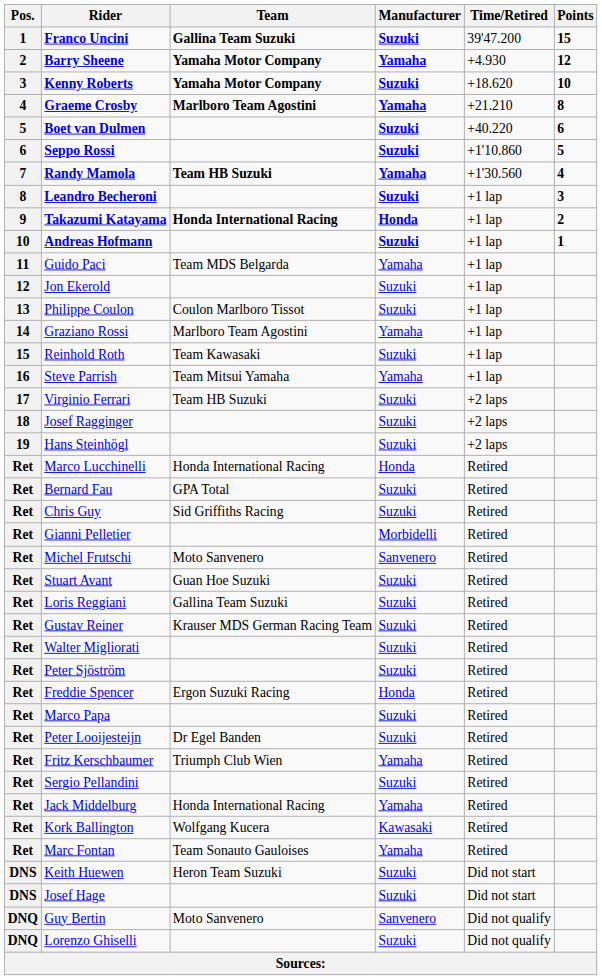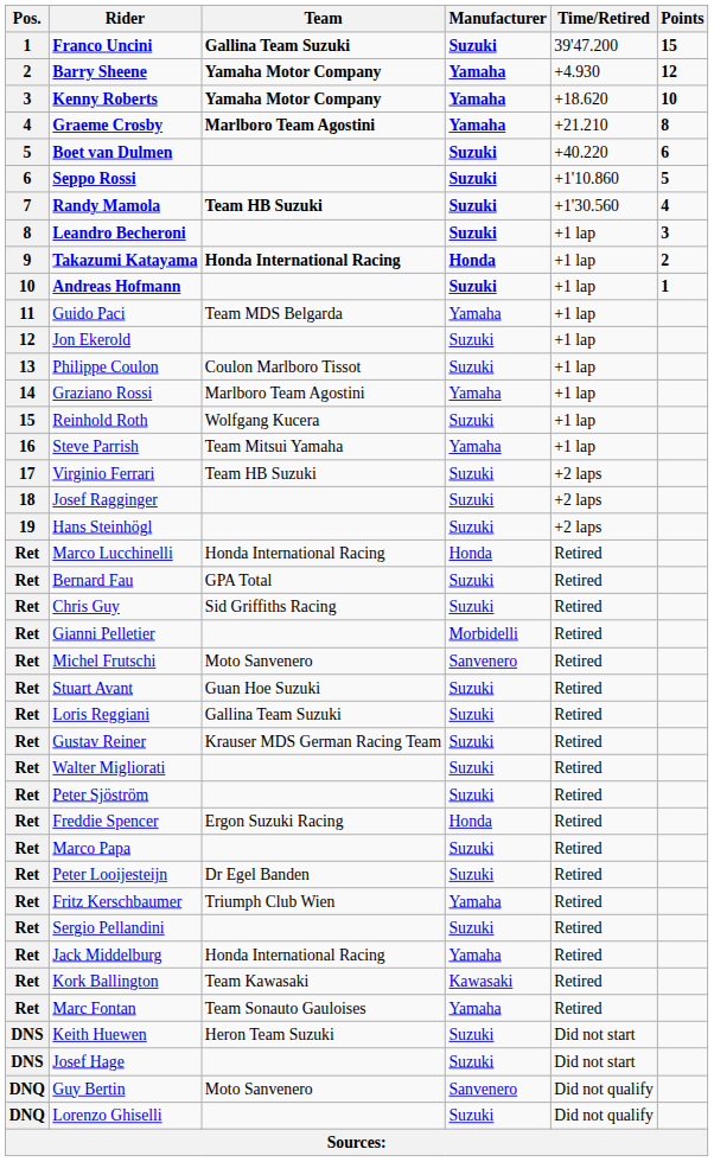 <table class="wikitable" style="font-size: 95%;">
 <tr>
 <th>Pos.</th>
 <th>Rider</th>
 <th>Team</th>
 <th>Manufacturer</th>
 <th>Time/Retired</th>
 <th>Points</th>
 </tr>
 <tr>
 <th>1</th>
 <td> <strong><a href='#'>Franco Uncini</a></strong></td>
 <td><strong>Gallina Team Suzuki</strong></td>
 <td><strong><a href='#'>Suzuki</a></strong></td>
 <td>39'47.200</td>
 <td><strong>15</strong></td>
 </tr>
 <tr>
 <th>2</th>
 <td> <strong><a href='#'>Barry Sheene</a></strong></td>
 <td><strong>Yamaha Motor Company</strong></td>
 <td><strong><a href='#'>Yamaha</a></strong></td>
 <td>+4.930</td>
 <td><strong>12</strong></td>
 </tr>
 <tr>
 <th>3</th>
 <td> <strong><a href='#'>Kenny Roberts</a></strong></td>
 <td><strong>Yamaha Motor Company</strong></td>
-<td><strong><a href='#'>Suzuki</a></strong></td>
+<td><strong><a href='#'>Yamaha</a></strong></td>
 <td>+18.620</td>
 <td><strong>10</strong></td>
 </tr>
 <tr>
 <th>4</th>
 <td> <strong><a href='#'>Graeme Crosby</a></strong></td>
 <td><strong>Marlboro Team Agostini</strong></td>
 <td><strong><a href='#'>Yamaha</a></strong></td>
 <td>+21.210</td>
 <td><strong>8</strong></td>
 </tr>
 <tr>
 <th>5</th>
 <td> <strong><a href='#'>Boet van Dulmen</a></strong></td>
 <td></td>
 <td><strong><a href='#'>Suzuki</a></strong></td>
 <td>+40.220</td>
 <td><strong>6</strong></td>
 </tr>
 <tr>
 <th>6</th>
 <td> <strong><a href='#'>Seppo Rossi</a></strong></td>
 <td></td>
 <td><strong><a href='#'>Suzuki</a></strong></td>
 <td>+1'10.860</td>
 <td><strong>5</strong></td>
 </tr>
 <tr>
 <th>7</th>
 <td> <strong><a href='#'>Randy Mamola</a></strong></td>
 <td><strong>Team HB Suzuki</strong></td>
-<td><strong><a href='#'>Yamaha</a></strong></td>
+<td><strong><a href='#'>Suzuki</a></strong></td>
 <td>+1'30.560</td>
 <td><strong>4</strong></td>
 </tr>
 <tr>
 <th>8</th>
 <td> <strong><a href='#'>Leandro Becheroni</a></strong></td>
 <td></td>
 <td><strong><a href='#'>Suzuki</a></strong></td>
 <td>+1 lap</td>
 <td><strong>3</strong></td>
 </tr>
 <tr>
 <th>9</th>
 <td> <strong><a href='#'>Takazumi Katayama</a></strong></td>
 <td><strong>Honda International Racing</strong></td>
 <td><strong><a href='#'>Honda</a></strong></td>
 <td>+1 lap</td>
 <td><strong>2</strong></td>
 </tr>
 <tr>
 <th>10</th>
 <td> <strong><a href='#'>Andreas Hofmann</a></strong></td>
 <td></td>
 <td><strong><a href='#'>Suzuki</a></strong></td>
 <td>+1 lap</td>
 <td><strong>1</strong></td>
 </tr>
 <tr>
 <th>11</th>
 <td> <a href='#'>Guido Paci</a></td>
 <td>Team MDS Belgarda</td>
 <td><a href='#'>Yamaha</a></td>
 <td>+1 lap</td>
 <td></td>
 </tr>
 <tr>
 <th>12</th>
 <td> <a href='#'>Jon Ekerold</a></td>
 <td></td>
 <td><a href='#'>Suzuki</a></td>
 <td>+1 lap</td>
 <td></td>
 </tr>
 <tr>
 <th>13</th>
 <td> <a href='#'>Philippe Coulon</a></td>
 <td>Coulon Marlboro Tissot</td>
 <td><a href='#'>Suzuki</a></td>
 <td>+1 lap</td>
 <td></td>
 </tr>
 <tr>
 <th>14</th>
 <td> <a href='#'>Graziano Rossi</a></td>
 <td>Marlboro Team Agostini</td>
 <td><a href='#'>Yamaha</a></td>
 <td>+1 lap</td>
 <td></td>
 </tr>
 <tr>
 <th>15</th>
 <td> <a href='#'>Reinhold Roth</a></td>
-<td>Team Kawasaki</td>
+<td>Wolfgang Kucera</td>
 <td><a href='#'>Suzuki</a></td>
 <td>+1 lap</td>
 <td></td>
 </tr>
 <tr>
 <th>16</th>
 <td> <a href='#'>Steve Parrish</a></td>
 <td>Team Mitsui Yamaha</td>
 <td><a href='#'>Yamaha</a></td>
 <td>+1 lap</td>
 <td></td>
 </tr>
 <tr>
 <th>17</th>
 <td> <a href='#'>Virginio Ferrari</a></td>
 <td>Team HB Suzuki</td>
 <td><a href='#'>Suzuki</a></td>
 <td>+2 laps</td>
 <td></td>
 </tr>
 <tr>
 <th>18</th>
 <td> <a href='#'>Josef Ragginger</a></td>
 <td></td>
 <td><a href='#'>Suzuki</a></td>
 <td>+2 laps</td>
 <td></td>
 </tr>
 <tr>
 <th>19</th>
 <td> <a href='#'>Hans Steinhögl</a></td>
 <td></td>
 <td><a href='#'>Suzuki</a></td>
 <td>+2 laps</td>
 <td></td>
 </tr>
 <tr>
 <th>Ret</th>
 <td> <a href='#'>Marco Lucchinelli</a></td>
 <td>Honda International Racing</td>
 <td><a href='#'>Honda</a></td>
 <td>Retired</td>
 <td></td>
 </tr>
 <tr>
 <th>Ret</th>
 <td> <a href='#'>Bernard Fau</a></td>
 <td>GPA Total</td>
 <td><a href='#'>Suzuki</a></td>
 <td>Retired</td>
 <td></td>
 </tr>
 <tr>
 <th>Ret</th>
 <td> <a href='#'>Chris Guy</a></td>
 <td>Sid Griffiths Racing</td>
 <td><a href='#'>Suzuki</a></td>
 <td>Retired</td>
 <td></td>
 </tr>
 <tr>
 <th>Ret</th>
 <td> <a href='#'>Gianni Pelletier</a></td>
 <td></td>
 <td><a href='#'>Morbidelli</a></td>
 <td>Retired</td>
 <td></td>
 </tr>
 <tr>
 <th>Ret</th>
 <td> <a href='#'>Michel Frutschi</a></td>
 <td>Moto Sanvenero</td>
 <td><a href='#'>Sanvenero</a></td>
 <td>Retired</td>
 <td></td>
 </tr>
 <tr>
 <th>Ret</th>
 <td> <a href='#'>Stuart Avant</a></td>
 <td>Guan Hoe Suzuki</td>
 <td><a href='#'>Suzuki</a></td>
 <td>Retired</td>
 <td></td>
 </tr>
 <tr>
 <th>Ret</th>
 <td> <a href='#'>Loris Reggiani</a></td>
 <td>Gallina Team Suzuki</td>
 <td><a href='#'>Suzuki</a></td>
 <td>Retired</td>
 <td></td>
 </tr>
 <tr>
 <th>Ret</th>
 <td> <a href='#'>Gustav Reiner</a></td>
 <td>Krauser MDS German Racing Team</td>
 <td><a href='#'>Suzuki</a></td>
 <td>Retired</td>
 <td></td>
 </tr>
 <tr>
 <th>Ret</th>
 <td> <a href='#'>Walter Migliorati</a></td>
 <td></td>
 <td><a href='#'>Suzuki</a></td>
 <td>Retired</td>
 <td></td>
 </tr>
 <tr>
 <th>Ret</th>
 <td> <a href='#'>Peter Sjöström</a></td>
 <td></td>
 <td><a href='#'>Suzuki</a></td>
 <td>Retired</td>
 <td></td>
 </tr>
 <tr>
 <th>Ret</th>
 <td> <a href='#'>Freddie Spencer</a></td>
 <td>Ergon Suzuki Racing</td>
 <td><a href='#'>Honda</a></td>
 <td>Retired</td>
 <td></td>
 </tr>
 <tr>
 <th>Ret</th>
 <td> <a href='#'>Marco Papa</a></td>
 <td></td>
 <td><a href='#'>Suzuki</a></td>
 <td>Retired</td>
 <td></td>
 </tr>
 <tr>
 <th>Ret</th>
 <td> <a href='#'>Peter Looijesteijn</a></td>
 <td>Dr Egel Banden</td>
 <td><a href='#'>Suzuki</a></td>
 <td>Retired</td>
 <td></td>
 </tr>
 <tr>
 <th>Ret</th>
 <td> <a href='#'>Fritz Kerschbaumer</a></td>
 <td>Triumph Club Wien</td>
 <td><a href='#'>Yamaha</a></td>
 <td>Retired</td>
 <td></td>
 </tr>
 <tr>
 <th>Ret</th>
 <td> <a href='#'>Sergio Pellandini</a></td>
 <td></td>
 <td><a href='#'>Suzuki</a></td>
 <td>Retired</td>
 <td></td>
 </tr>
 <tr>
 <th>Ret</th>
 <td> <a href='#'>Jack Middelburg</a></td>
 <td>Honda International Racing</td>
 <td><a href='#'>Yamaha</a></td>
 <td>Retired</td>
 <td></td>
 </tr>
 <tr>
 <th>Ret</th>
 <td> <a href='#'>Kork Ballington</a></td>
-<td>Wolfgang Kucera</td>
+<td>Team Kawasaki</td>
 <td><a href='#'>Kawasaki</a></td>
 <td>Retired</td>
 <td></td>
 </tr>
 <tr>
 <th>Ret</th>
 <td> <a href='#'>Marc Fontan</a></td>
 <td>Team Sonauto Gauloises</td>
 <td><a href='#'>Yamaha</a></td>
 <td>Retired</td>
 <td></td>
 </tr>
 <tr>
 <th>DNS</th>
 <td> <a href='#'>Keith Huewen</a></td>
 <td>Heron Team Suzuki</td>
 <td><a href='#'>Suzuki</a></td>
 <td>Did not start</td>
 <td></td>
 </tr>
 <tr>
 <th>DNS</th>
 <td> <a href='#'>Josef Hage</a></td>
 <td></td>
 <td><a href='#'>Suzuki</a></td>
 <td>Did not start</td>
 <td></td>
 </tr>
 <tr>
 <th>DNQ</th>
 <td> <a href='#'>Guy Bertin</a></td>
 <td>Moto Sanvenero</td>
 <td><a href='#'>Sanvenero</a></td>
 <td>Did not qualify</td>
 <td></td>
 </tr>
 <tr>
 <th>DNQ</th>
 <td> <a href='#'>Lorenzo Ghiselli</a></td>
 <td></td>
 <td><a href='#'>Suzuki</a></td>
 <td>Did not qualify</td>
 <td></td>
 </tr>
 <tr>
 <th colspan=8>Sources: </th>
 </tr>
 </table>
